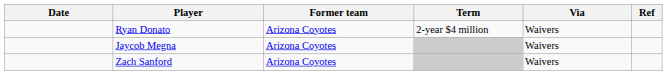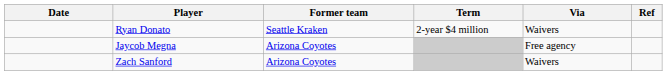 <table class="wikitable">
 <tr style="background:#ddd; text-align:center;">
 <th style="width: 10em;">Date</th>
 <th style="width: 14em;">Player</th>
 <th style="width: 14em;">Former team</th>
 <th style="width: 10em;">Term</th>
 <th style="width: 10em;">Via</th>
 <th style="width: 2.5em;">Ref</th>
 </tr>
 <tr>
 <td></td>
 <td><a href='#'>Ryan Donato</a></td>
-<td><a href='#'>Arizona Coyotes</a></td>
+<td><a href='#'>Seattle Kraken</a></td>
 <td>2-year $4 million</td>
 <td>Waivers</td>
 <td></td>
 </tr>
 <tr>
 <td></td>
 <td><a href='#'>Jaycob Megna</a></td>
 <td><a href='#'>Arizona Coyotes</a></td>
 <td style="background:#ccc;"></td>
-<td>Waivers</td>
+<td>Free agency</td>
 <td></td>
 </tr>
 <tr>
 <td></td>
 <td><a href='#'>Zach Sanford</a></td>
 <td><a href='#'>Arizona Coyotes</a></td>
 <td style="background:#ccc;"></td>
 <td>Waivers</td>
 <td></td>
 </tr>
 </table>
